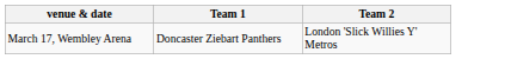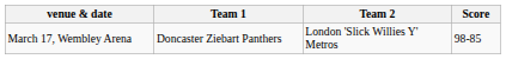 <table class="wikitable" style="font-size: 100%">
 <tr>
 <th width=200>venue & date</th>
 <th width=200>Team 1</th>
 <th width=200>Team 2</th>
+<th width=60>Score</th>
 </tr>
 <tr>
 <td>March 17, Wembley Arena</td>
 <td>Doncaster Ziebart Panthers</td>
 <td>London 'Slick Willies Y' Metros</td>
+<td>98-85</td>
 </tr>
 </table>
